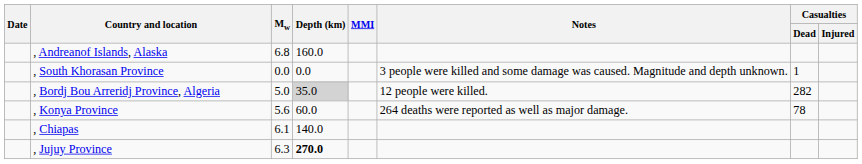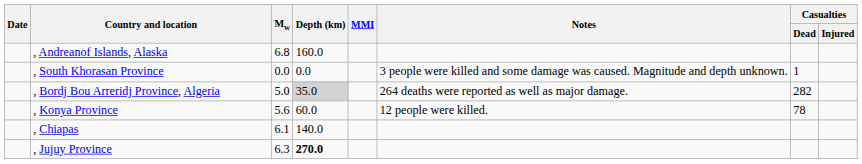 <table class="wikitable sortable sort-under" style="border:1px black; margin-left:1em;">
 <tr>
 <th rowspan="2"><small>Date</small></th>
 <th rowspan="2" style="width: 310px"><small>Country and location</small></th>
 <th rowspan="2"><small>M<sub>w</sub></small></th>
 <th rowspan="2"><small>Depth (km)</small></th>
 <th rowspan="2"><small><a href='#'>MMI</a></small></th>
 <th rowspan="2" class="unsortable"><small>Notes</small></th>
 <th colspan="2"><small>Casualties</small></th>
 </tr>
 <tr>
 <th><small>Dead</small></th>
 <th><small>Injured</small></th>
 </tr>
 <tr>
 <td></td>
 <td>, <a href='#'>Andreanof Islands</a>, <a href='#'>Alaska</a></td>
 <td>6.8</td>
 <td>160.0</td>
 <td></td>
 <td></td>
 <td></td>
 <td></td>
 </tr>
 <tr>
 <td></td>
 <td>, <a href='#'>South Khorasan Province</a></td>
 <td>0.0</td>
 <td>0.0</td>
 <td></td>
 <td>3 people were killed and some damage was caused. Magnitude and depth unknown.</td>
 <td>1</td>
 <td></td>
 </tr>
 <tr>
 <td></td>
 <td>, <a href='#'>Bordj Bou Arreridj Province</a>, <a href='#'>Algeria</a></td>
 <td>5.0</td>
 <td style="background: lightgrey;">35.0</td>
 <td></td>
-<td>12 people were killed.</td>
+<td>264 deaths were reported as well as major damage.</td>
 <td>282</td>
 <td></td>
 </tr>
 <tr>
 <td></td>
 <td>, <a href='#'>Konya Province</a></td>
 <td>5.6</td>
 <td>60.0</td>
 <td></td>
-<td>264 deaths were reported as well as major damage.</td>
+<td>12 people were killed.</td>
 <td>78</td>
 <td></td>
 </tr>
 <tr>
 <td></td>
 <td>, <a href='#'>Chiapas</a></td>
 <td>6.1</td>
 <td>140.0</td>
 <td></td>
 <td></td>
 <td></td>
 <td></td>
 </tr>
 <tr>
 <td></td>
 <td>, <a href='#'>Jujuy Province</a></td>
 <td>6.3</td>
 <td><strong>270.0</strong></td>
 <td></td>
 <td></td>
 <td></td>
 <td></td>
 </tr>
 </table>
